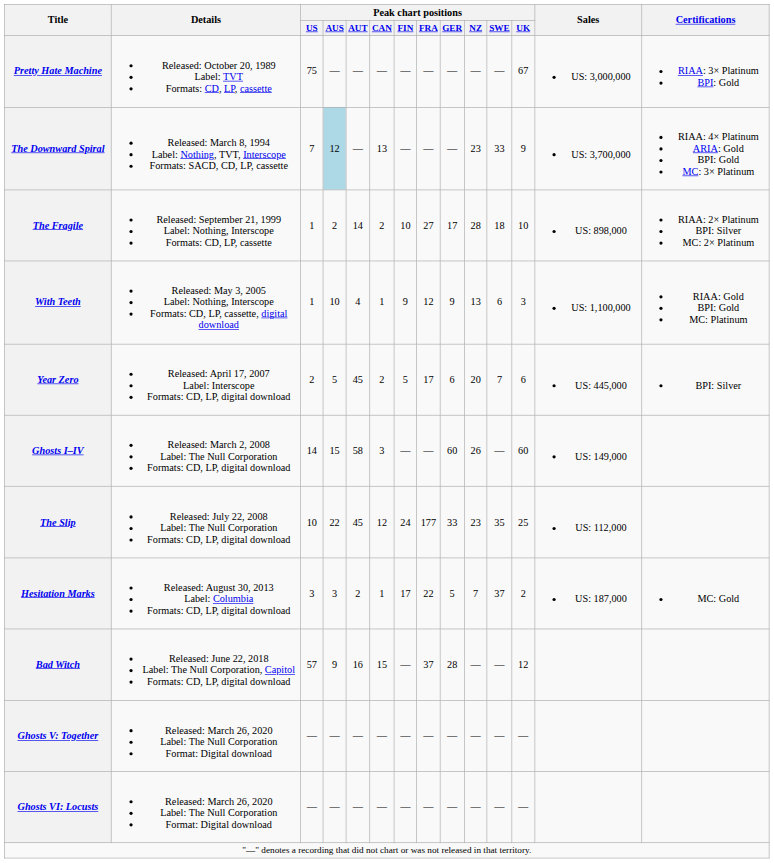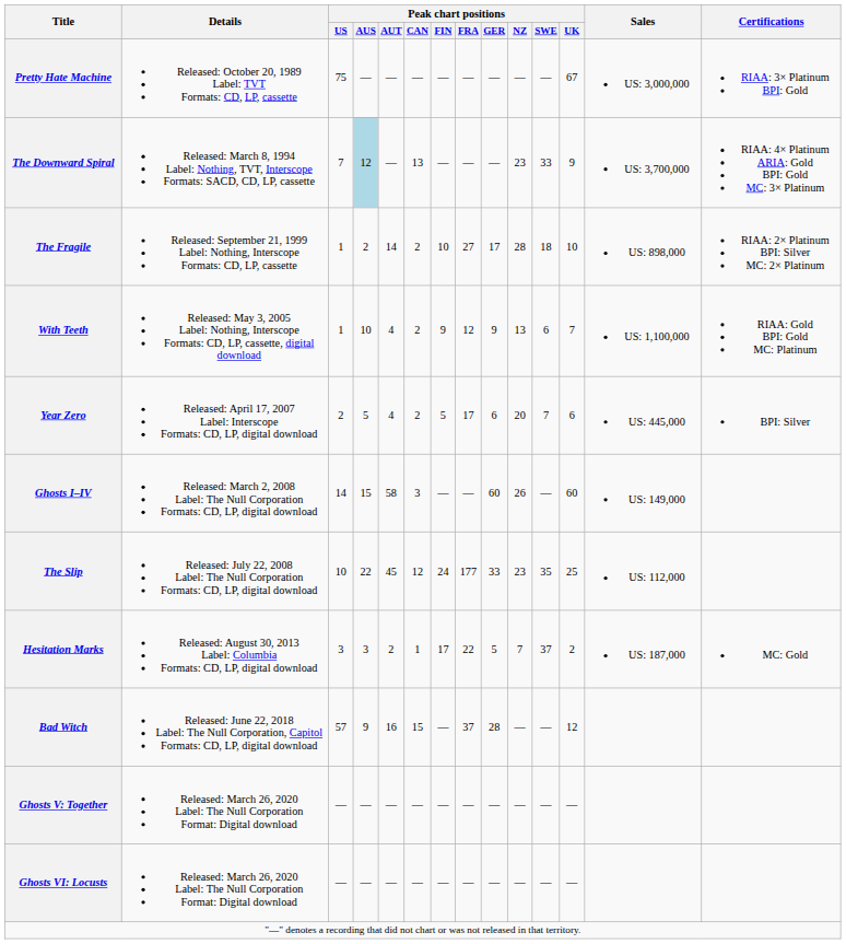 <table class="wikitable plainrowheaders" style="text-align:center;">
 <tr>
 <th scope="col" rowspan="2" style="width:10em;">Title</th>
 <th scope="col" rowspan="2" style="width:18em;">Details</th>
 <th scope="col" colspan="10">Peak chart positions</th>
 <th scope="col" rowspan="2" style="width:10em;">Sales</th>
 <th scope="col" rowspan="2" style="width:12em;"><a href='#'>Certifications</a></th>
 </tr>
 <tr>
 <th scope="col" style="width:2em;font-size:90%;"><a href='#'>US</a><br></th>
 <th scope="col" style="width:2em;font-size:90%;"><a href='#'>AUS</a><br></th>
 <th scope="col" style="width:2em;font-size:90%;"><a href='#'>AUT</a><br></th>
 <th scope="col" style="width:2em;font-size:90%;"><a href='#'>CAN</a><br></th>
 <th scope="col" style="width:2em;font-size:90%;"><a href='#'>FIN</a><br></th>
 <th scope="col" style="width:2em;font-size:90%;"><a href='#'>FRA</a><br></th>
 <th scope="col" style="width:2em;font-size:90%;"><a href='#'>GER</a><br></th>
 <th scope="col" style="width:2em;font-size:90%;"><a href='#'>NZ</a><br></th>
 <th scope="col" style="width:2em;font-size:90%;"><a href='#'>SWE</a><br></th>
 <th scope="col" style="width:2em;font-size:90%;"><a href='#'>UK</a><br></th>
 </tr>
 <tr>
 <th scope="row"><em><a href='#'>Pretty Hate Machine</a></em></th>
 <td><br><ul><li>Released: October 20, 1989</li><li>Label: <a href='#'>TVT</a></li><li>Formats: <a href='#'>CD</a>, <a href='#'>LP</a>, <a href='#'>cassette</a></li></ul></td>
 <td>75</td>
 <td>—</td>
 <td>—</td>
 <td>—</td>
 <td>—</td>
 <td>—</td>
 <td>—</td>
 <td>—</td>
 <td>—</td>
 <td>67</td>
 <td><br><ul><li>US: 3,000,000</li></ul></td>
 <td><br><ul><li><a href='#'>RIAA</a>: 3× Platinum</li><li><a href='#'>BPI</a>: Gold</li></ul></td>
 </tr>
 <tr>
 <th scope="row"><em><a href='#'>The Downward Spiral</a></em></th>
 <td><br><ul><li>Released: March 8, 1994</li><li>Label: <a href='#'>Nothing</a>, TVT, <a href='#'>Interscope</a></li><li>Formats: SACD, CD, LP, cassette</li></ul></td>
 <td>7</td>
 <td style="background: lightblue;">12</td>
 <td>—</td>
 <td>13</td>
 <td>—</td>
 <td>—</td>
 <td>—</td>
 <td>23</td>
 <td>33</td>
 <td>9</td>
 <td><br><ul><li>US: 3,700,000</li></ul></td>
 <td><br><ul><li>RIAA: 4× Platinum</li><li><a href='#'>ARIA</a>: Gold</li><li>BPI: Gold</li><li><a href='#'>MC</a>: 3× Platinum</li></ul></td>
 </tr>
 <tr>
 <th scope="row"><em><a href='#'>The Fragile</a></em></th>
 <td><br><ul><li>Released: September 21, 1999</li><li>Label: Nothing, Interscope</li><li>Formats: CD, LP, cassette</li></ul></td>
 <td>1</td>
 <td>2</td>
 <td>14</td>
 <td>2</td>
 <td>10</td>
 <td>27</td>
 <td>17</td>
 <td>28</td>
 <td>18</td>
 <td>10</td>
 <td><br><ul><li>US: 898,000</li></ul></td>
 <td><br><ul><li>RIAA: 2× Platinum</li><li>BPI: Silver</li><li>MC: 2× Platinum</li></ul></td>
 </tr>
 <tr>
 <th scope="row"><em><a href='#'>With Teeth</a></em></th>
 <td><br><ul><li>Released: May 3, 2005</li><li>Label: Nothing, Interscope</li><li>Formats: CD, LP, cassette, <a href='#'>digital download</a></li></ul></td>
 <td>1</td>
 <td>10</td>
 <td>4</td>
-<td>1</td>
+<td>2</td>
 <td>9</td>
 <td>12</td>
 <td>9</td>
 <td>13</td>
 <td>6</td>
-<td>3</td>
+<td>7</td>
 <td><br><ul><li>US: 1,100,000</li></ul></td>
 <td><br><ul><li>RIAA: Gold</li><li>BPI: Gold</li><li>MC: Platinum</li></ul></td>
 </tr>
 <tr>
 <th scope="row"><em><a href='#'>Year Zero</a></em></th>
 <td><br><ul><li>Released: April 17, 2007</li><li>Label: Interscope</li><li>Formats: CD, LP, digital download</li></ul></td>
 <td>2</td>
 <td>5</td>
-<td>45</td>
+<td>4</td>
 <td>2</td>
 <td>5</td>
 <td>17</td>
 <td>6</td>
 <td>20</td>
 <td>7</td>
 <td>6</td>
 <td><br><ul><li>US: 445,000</li></ul></td>
 <td><br><ul><li>BPI: Silver</li></ul></td>
 </tr>
 <tr>
 <th scope="row"><em><a href='#'>Ghosts I–IV</a></em></th>
 <td><br><ul><li>Released: March 2, 2008</li><li>Label: The Null Corporation</li><li>Formats: CD, LP, digital download</li></ul></td>
 <td>14</td>
 <td>15</td>
 <td>58</td>
 <td>3</td>
 <td>—</td>
 <td>—</td>
 <td>60</td>
 <td>26</td>
 <td>—</td>
 <td>60</td>
 <td><br><ul><li>US: 149,000</li></ul></td>
 <td></td>
 </tr>
 <tr>
 <th scope="row"><em><a href='#'>The Slip</a></em></th>
 <td><br><ul><li>Released: July 22, 2008</li><li>Label: The Null Corporation</li><li>Formats: CD, LP, digital download</li></ul></td>
 <td>10</td>
 <td>22</td>
 <td>45</td>
 <td>12</td>
 <td>24</td>
 <td>177</td>
 <td>33</td>
 <td>23</td>
 <td>35</td>
 <td>25</td>
 <td><br><ul><li>US: 112,000</li></ul></td>
 <td></td>
 </tr>
 <tr>
 <th scope="row"><em><a href='#'>Hesitation Marks</a></em></th>
 <td><br><ul><li>Released: August 30, 2013</li><li>Label: <a href='#'>Columbia</a></li><li>Formats: CD, LP, digital download</li></ul></td>
 <td>3</td>
 <td>3</td>
 <td>2</td>
 <td>1</td>
 <td>17</td>
 <td>22</td>
 <td>5</td>
 <td>7</td>
 <td>37</td>
 <td>2</td>
 <td><br><ul><li>US: 187,000</li></ul></td>
 <td><br><ul><li>MC: Gold</li></ul></td>
 </tr>
 <tr>
 <th scope="row"><em><a href='#'>Bad Witch</a></em></th>
 <td><br><ul><li>Released: June 22, 2018</li><li>Label: The Null Corporation, <a href='#'>Capitol</a></li><li>Formats: CD, LP, digital download</li></ul></td>
 <td>57</td>
 <td>9</td>
 <td>16</td>
 <td>15</td>
 <td>—</td>
 <td>37</td>
 <td>28</td>
 <td>—</td>
 <td>—</td>
 <td>12</td>
 <td></td>
 <td></td>
 </tr>
 <tr>
 <th scope="row"><em><a href='#'>Ghosts V: Together</a></em></th>
 <td><br><ul><li>Released: March 26, 2020</li><li>Label: The Null Corporation</li><li>Format: Digital download</li></ul></td>
 <td>—</td>
 <td>—</td>
 <td>—</td>
 <td>—</td>
 <td>—</td>
 <td>—</td>
 <td>—</td>
 <td>—</td>
 <td>—</td>
 <td>—</td>
 <td></td>
 <td></td>
 </tr>
 <tr>
 <th scope="row"><em><a href='#'>Ghosts VI: Locusts</a></em></th>
 <td><br><ul><li>Released: March 26, 2020</li><li>Label: The Null Corporation</li><li>Format: Digital download</li></ul></td>
 <td>—</td>
 <td>—</td>
 <td>—</td>
 <td>—</td>
 <td>—</td>
 <td>—</td>
 <td>—</td>
 <td>—</td>
 <td>—</td>
 <td>—</td>
 <td></td>
 <td></td>
 </tr>
 <tr>
 <td colspan="14" style="font-size:90%">"—" denotes a recording that did not chart or was not released in that territory.</td>
 </tr>
 </table>
